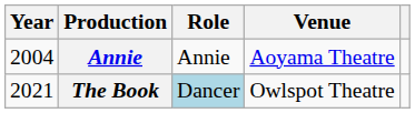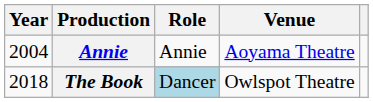 <table class="wikitable plainrowheaders sortable" style="margin-right: 0;">
 <tr>
 <th scope="col">Year</th>
 <th scope="col">Production</th>
 <th scope="col">Role</th>
 <th scope="col">Venue</th>
 <th scope="col" class="unsortable"></th>
 </tr>
 <tr>
 <td>2004</td>
 <th scope="row"><em><a href='#'>Annie</a></em></th>
 <td>Annie</td>
 <td><a href='#'>Aoyama Theatre</a></td>
 <td style="text-align:center;"></td>
 </tr>
 <tr>
-<td>2021</td>
+<td>2018</td>
 <th scope="row"><em>The Book</em></th>
 <td style="background: lightblue;">Dancer</td>
 <td>Owlspot Theatre</td>
 <td style="text-align:center;"></td>
 </tr>
 </table>
